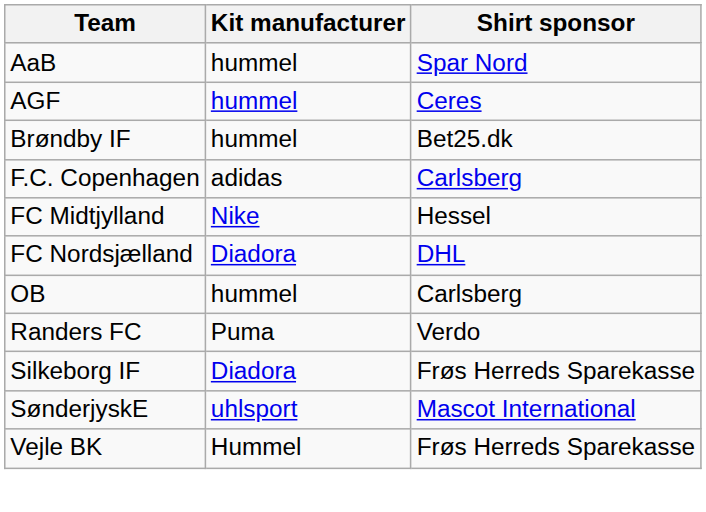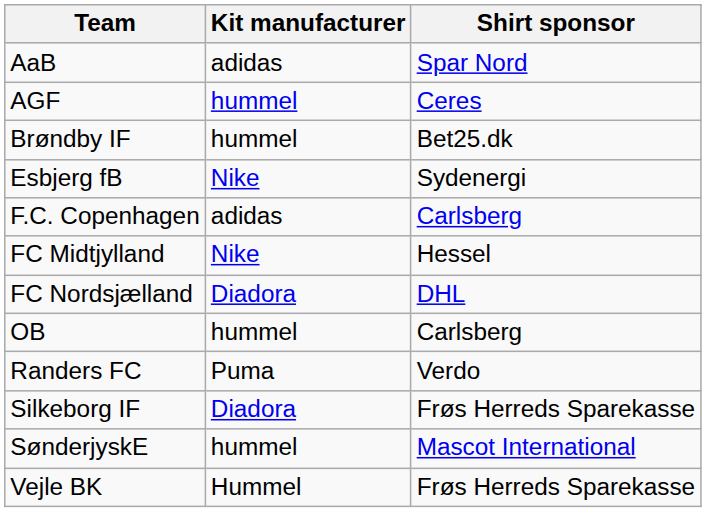 <table class="wikitable sortable" style="text-align: left;">
 <tr>
 <th>Team</th>
 <th>Kit manufacturer</th>
 <th>Shirt sponsor</th>
 </tr>
 <tr>
 <td>AaB</td>
-<td>hummel</td>
+<td>adidas</td>
 <td><a href='#'>Spar Nord</a></td>
 </tr>
 <tr>
 <td>AGF</td>
 <td><a href='#'>hummel</a></td>
 <td><a href='#'>Ceres</a></td>
 </tr>
 <tr>
 <td>Brøndby IF</td>
 <td>hummel</td>
 <td>Bet25.dk</td>
+</tr>
+<tr>
+<td>Esbjerg fB</td>
+<td><a href='#'>Nike</a></td>
+<td>Sydenergi</td>
 </tr>
 <tr>
 <td>F.C. Copenhagen</td>
 <td>adidas</td>
 <td><a href='#'>Carlsberg</a></td>
 </tr>
 <tr>
 <td>FC Midtjylland</td>
 <td><a href='#'>Nike</a></td>
 <td>Hessel</td>
 </tr>
 <tr>
 <td>FC Nordsjælland</td>
 <td><a href='#'>Diadora</a></td>
 <td><a href='#'>DHL</a></td>
 </tr>
 <tr>
 <td>OB</td>
 <td>hummel</td>
 <td>Carlsberg</td>
 </tr>
 <tr>
 <td>Randers FC</td>
 <td>Puma</td>
 <td>Verdo</td>
 </tr>
 <tr>
 <td>Silkeborg IF</td>
 <td><a href='#'>Diadora</a></td>
 <td>Frøs Herreds Sparekasse</td>
 </tr>
 <tr>
 <td>SønderjyskE</td>
-<td><a href='#'>uhlsport</a></td>
+<td>hummel</td>
 <td><a href='#'>Mascot International</a></td>
 </tr>
 <tr>
 <td>Vejle BK</td>
 <td>Hummel</td>
 <td>Frøs Herreds Sparekasse</td>
 </tr>
 </table>
